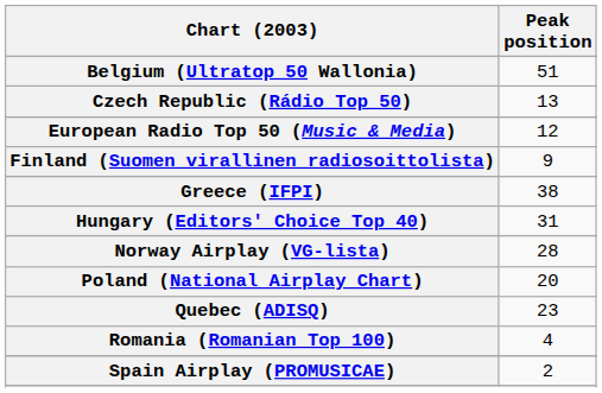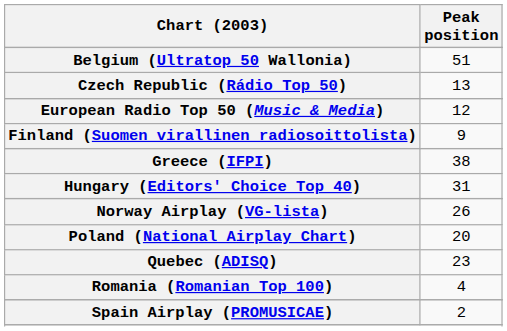 <table class="wikitable sortable plainrowheaders" style="text-align:center">
 <tr>
 <th scope="col">Chart (2003)</th>
 <th scope="col">Peak<br> position</th>
 </tr>
 <tr>
 </tr>
 <tr>
 </tr>
 <tr>
 </tr>
 <tr>
 <th scope="row">Belgium (<a href='#'>Ultratop 50</a> Wallonia)</th>
 <td>51</td>
 </tr>
 <tr>
 <th scope="row">Czech Republic (<a href='#'>Rádio Top 50</a>)</th>
 <td>13</td>
 </tr>
 <tr>
 </tr>
 <tr>
 </tr>
 <tr>
 <th scope="row">European Radio Top 50 (<em><a href='#'>Music & Media</a></em>)</th>
 <td>12</td>
 </tr>
 <tr>
 <th scope="row">Finland (<a href='#'>Suomen virallinen radiosoittolista</a>)</th>
 <td>9</td>
 </tr>
 <tr>
 </tr>
 <tr>
 </tr>
 <tr>
 <th scope="row">Greece (<a href='#'>IFPI</a>)</th>
 <td>38</td>
 </tr>
 <tr>
 <th scope="row">Hungary (<a href='#'>Editors' Choice Top 40</a>)</th>
 <td>31</td>
 </tr>
 <tr>
 </tr>
 <tr>
 </tr>
 <tr>
 <th scope="row">Norway Airplay (<a href='#'>VG-lista</a>)</th>
-<td>28</td>
+<td>26</td>
 </tr>
 <tr>
 <th scope="row">Poland (<a href='#'>National Airplay Chart</a>)</th>
 <td>20</td>
 </tr>
 <tr>
 <th scope="row">Quebec (<a href='#'>ADISQ</a>)</th>
 <td>23</td>
 </tr>
 <tr>
 <th scope="row">Romania (<a href='#'>Romanian Top 100</a>)</th>
 <td>4</td>
 </tr>
 <tr>
 </tr>
 <tr>
 <th scope="row">Spain Airplay (<a href='#'>PROMUSICAE</a>)</th>
 <td>2</td>
 </tr>
 <tr>
 </tr>
 <tr>
 </tr>
 <tr>
 </tr>
 </table>
